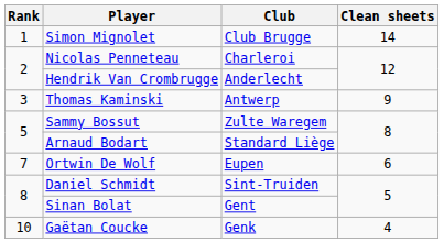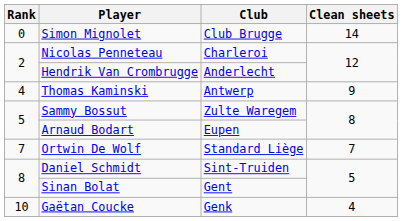 <table class="wikitable" style="text-align:center">
 <tr>
 <th>Rank</th>
 <th>Player</th>
 <th>Club</th>
 <th>Clean sheets</th>
 </tr>
 <tr>
-<td>1</td>
+<td>0</td>
 <td align="left"> <a href='#'>Simon Mignolet</a></td>
 <td align="left"><a href='#'>Club Brugge</a></td>
 <td>14</td>
 </tr>
 <tr>
 <td rowspan="2">2</td>
 <td align="left"> <a href='#'>Nicolas Penneteau</a></td>
 <td align="left"><a href='#'>Charleroi</a></td>
 <td rowspan="2">12</td>
 </tr>
 <tr>
 <td align="left"> <a href='#'>Hendrik Van Crombrugge</a></td>
 <td align="left"><a href='#'>Anderlecht</a></td>
 </tr>
 <tr>
-<td>3</td>
+<td>4</td>
 <td align="left"> <a href='#'>Thomas Kaminski</a></td>
 <td align="left"><a href='#'>Antwerp</a></td>
 <td>9</td>
 </tr>
 <tr>
 <td rowspan="2">5</td>
 <td align="left"> <a href='#'>Sammy Bossut</a></td>
 <td align="left"><a href='#'>Zulte Waregem</a></td>
 <td rowspan="2">8</td>
 </tr>
 <tr>
 <td align="left"> <a href='#'>Arnaud Bodart</a></td>
-<td align="left"><a href='#'>Standard Liège</a></td>
+<td align="left"><a href='#'>Eupen</a></td>
 </tr>
 <tr>
 <td>7</td>
 <td align="left"> <a href='#'>Ortwin De Wolf</a></td>
-<td align="left"><a href='#'>Eupen</a></td>
-<td>6</td>
+<td align="left"><a href='#'>Standard Liège</a></td>
+<td>7</td>
 </tr>
 <tr>
 <td rowspan="2">8</td>
 <td align="left"> <a href='#'>Daniel Schmidt</a></td>
 <td align="left"><a href='#'>Sint-Truiden</a></td>
 <td rowspan="2">5</td>
 </tr>
 <tr>
 <td align="left"> <a href='#'>Sinan Bolat</a></td>
 <td align="left"><a href='#'>Gent</a></td>
 </tr>
 <tr>
 <td>10</td>
 <td align="left"> <a href='#'>Gaëtan Coucke</a></td>
 <td align="left"><a href='#'>Genk</a></td>
 <td>4</td>
 </tr>
 </table>
